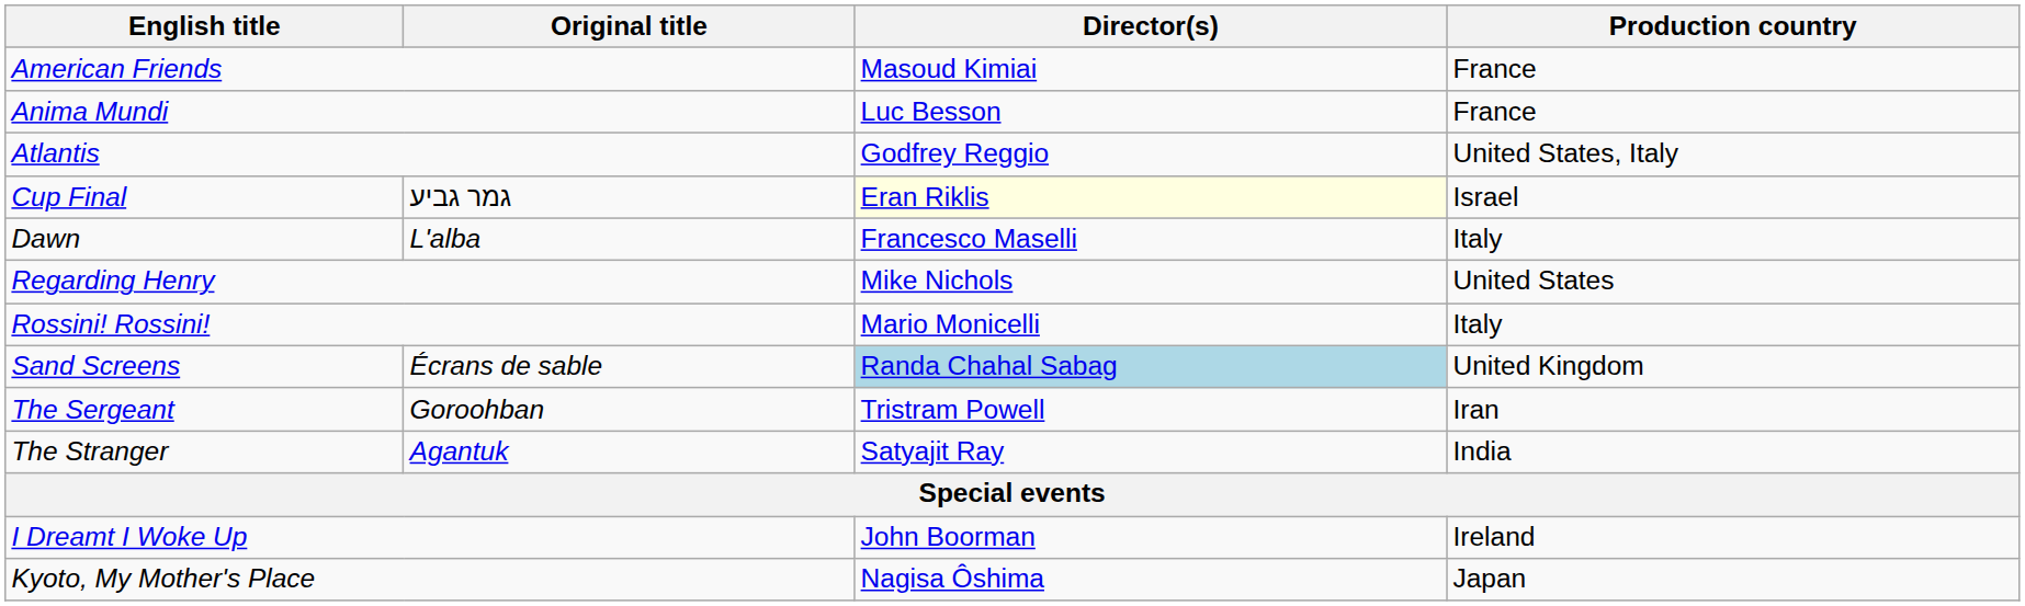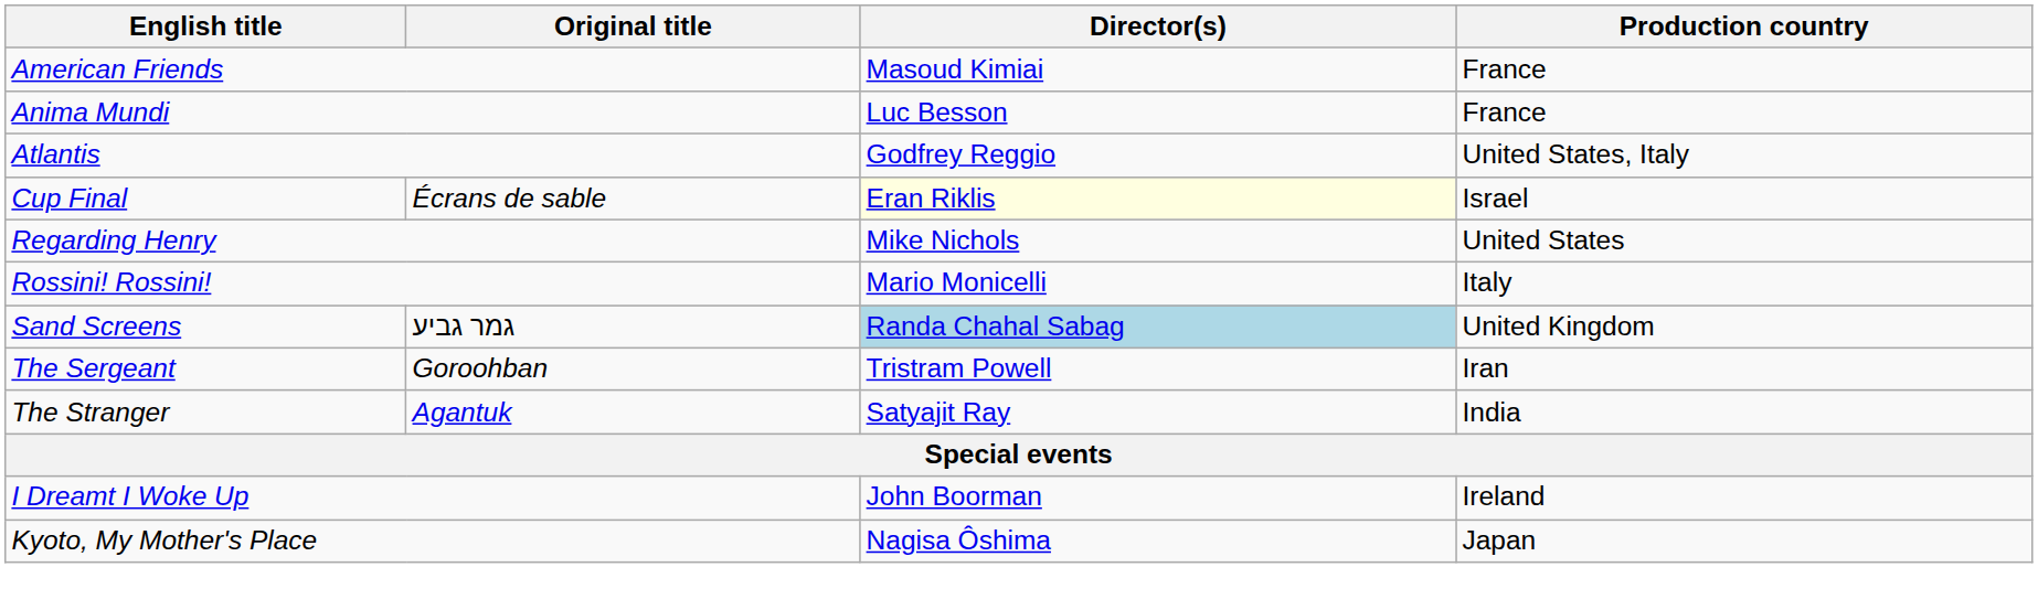 <table class="wikitable" width="95%">
 <tr>
 <th>English title</th>
 <th>Original title</th>
 <th>Director(s)</th>
 <th>Production country</th>
 </tr>
 <tr>
 <td colspan=2><em><a href='#'>American Friends</a></em></td>
 <td><a href='#'>Masoud Kimiai</a></td>
 <td>France</td>
 </tr>
 <tr>
 <td colspan=2><em><a href='#'>Anima Mundi</a></em></td>
 <td><a href='#'>Luc Besson</a></td>
 <td>France</td>
 </tr>
 <tr>
 <td colspan=2><em><a href='#'>Atlantis</a></em></td>
 <td><a href='#'>Godfrey Reggio</a></td>
 <td>United States, Italy</td>
 </tr>
 <tr>
 <td><em><a href='#'>Cup Final</a></em></td>
-<td>גמר גביע</td>
+<td><em>Écrans de sable</em></td>
 <td style="background: lightyellow;"><a href='#'>Eran Riklis</a></td>
 <td>Israel</td>
-</tr>
-<tr>
-<td><em>Dawn</em></td>
-<td><em>L'alba</em></td>
-<td><a href='#'>Francesco Maselli</a></td>
-<td>Italy</td>
 </tr>
 <tr>
 <td colspan=2><em><a href='#'>Regarding Henry</a></em></td>
 <td><a href='#'>Mike Nichols</a></td>
 <td>United States</td>
 </tr>
 <tr>
 <td colspan=2><em><a href='#'>Rossini! Rossini!</a></em></td>
 <td><a href='#'>Mario Monicelli</a></td>
 <td>Italy</td>
 </tr>
 <tr>
 <td><em><a href='#'>Sand Screens</a></em></td>
-<td><em>Écrans de sable</em></td>
+<td>גמר גביע</td>
 <td style="background: lightblue;"><a href='#'>Randa Chahal Sabag</a></td>
 <td>United Kingdom</td>
 </tr>
 <tr>
 <td><em><a href='#'>The Sergeant</a></em></td>
 <td><em>Goroohban</em></td>
 <td><a href='#'>Tristram Powell</a></td>
 <td>Iran</td>
 </tr>
 <tr>
 <td><em> The Stranger</em></td>
 <td><em><a href='#'>Agantuk</a></em></td>
 <td><a href='#'>Satyajit Ray</a></td>
 <td>India</td>
 </tr>
 <tr>
 <th colspan="4">Special events</th>
 </tr>
 <tr>
 <td colspan=2><em><a href='#'>I Dreamt I Woke Up</a></em></td>
 <td><a href='#'>John Boorman</a></td>
 <td>Ireland</td>
 </tr>
 <tr>
 <td colspan=2><em>Kyoto, My Mother's Place</em></td>
 <td><a href='#'>Nagisa Ôshima</a></td>
 <td>Japan</td>
 </tr>
 </table>
